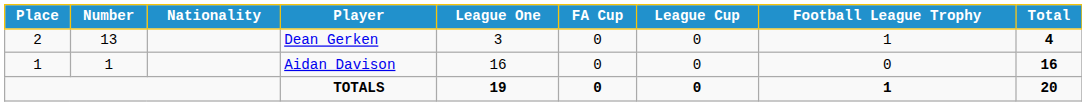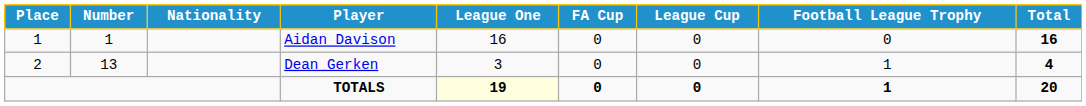 <table class="wikitable" style="text-align:center; font-size:90%; width:100%;">
 <tr>
 <th style="background:#2191CC; color:white; border:1px solid #F7C408; text-align:center;">Place</th>
 <th style="background:#2191CC; color:white; border:1px solid #F7C408; text-align:center;">Number</th>
 <th style="background:#2191CC; color:white; border:1px solid #F7C408; text-align:center;">Nationality</th>
 <th style="background:#2191CC; color:white; border:1px solid #F7C408; text-align:center;">Player</th>
 <th style="background:#2191CC; color:white; border:1px solid #F7C408; text-align:center;">League One</th>
 <th style="background:#2191CC; color:white; border:1px solid #F7C408; text-align:center;">FA Cup</th>
 <th style="background:#2191CC; color:white; border:1px solid #F7C408; text-align:center;">League Cup</th>
 <th style="background:#2191CC; color:white; border:1px solid #F7C408; text-align:center;">Football League Trophy</th>
 <th style="background:#2191CC; color:white; border:1px solid #F7C408; text-align:center;">Total</th>
 </tr>
 <tr>
+<td>1</td>
+<td>1</td>
+<td></td>
+<td align="left"><a href='#'>Aidan Davison</a></td>
+<td>16</td>
+<td>0</td>
+<td>0</td>
+<td>0</td>
+<td><strong>16</strong></td>
+</tr>
+<tr>
 <td>2</td>
 <td>13</td>
 <td></td>
 <td align="left"><a href='#'>Dean Gerken</a></td>
 <td>3</td>
 <td>0</td>
 <td>0</td>
 <td>1</td>
 <td><strong>4</strong></td>
 </tr>
 <tr>
-<td>1</td>
-<td>1</td>
-<td></td>
-<td align="left"><a href='#'>Aidan Davison</a></td>
-<td>16</td>
-<td>0</td>
-<td>0</td>
-<td>0</td>
-<td><strong>16</strong></td>
-</tr>
-<tr>
 <td colspan="3"></td>
 <td><strong>TOTALS</strong></td>
-<td><strong>19</strong></td>
+<td style="background: lightyellow;"><strong>19</strong></td>
 <td><strong>0</strong></td>
 <td><strong>0</strong></td>
 <td><strong>1</strong></td>
 <td><strong>20</strong></td>
 </tr>
 </table>
